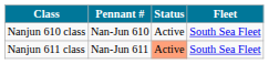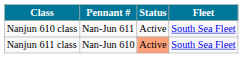 <table class="wikitable">
 <tr>
 <th style="background:#079;color:#fff;">Class</th>
 <th style="background:#079;color:#fff;">Pennant #</th>
 <th style="background:#079;color:#fff;">Status</th>
 <th style="background:#079;color:#fff;">Fleet</th>
 </tr>
 <tr>
 <td>Nanjun 610 class</td>
-<td>Nan-Jun 610</td>
+<td>Nan-Jun 611</td>
 <td>Active</td>
 <td><a href='#'>South Sea Fleet</a></td>
 </tr>
 <tr>
 <td>Nanjun 611 class</td>
-<td>Nan-Jun 611</td>
+<td>Nan-Jun 610</td>
 <td style="background: lightsalmon;">Active</td>
 <td><a href='#'>South Sea Fleet</a></td>
 </tr>
 </table>
